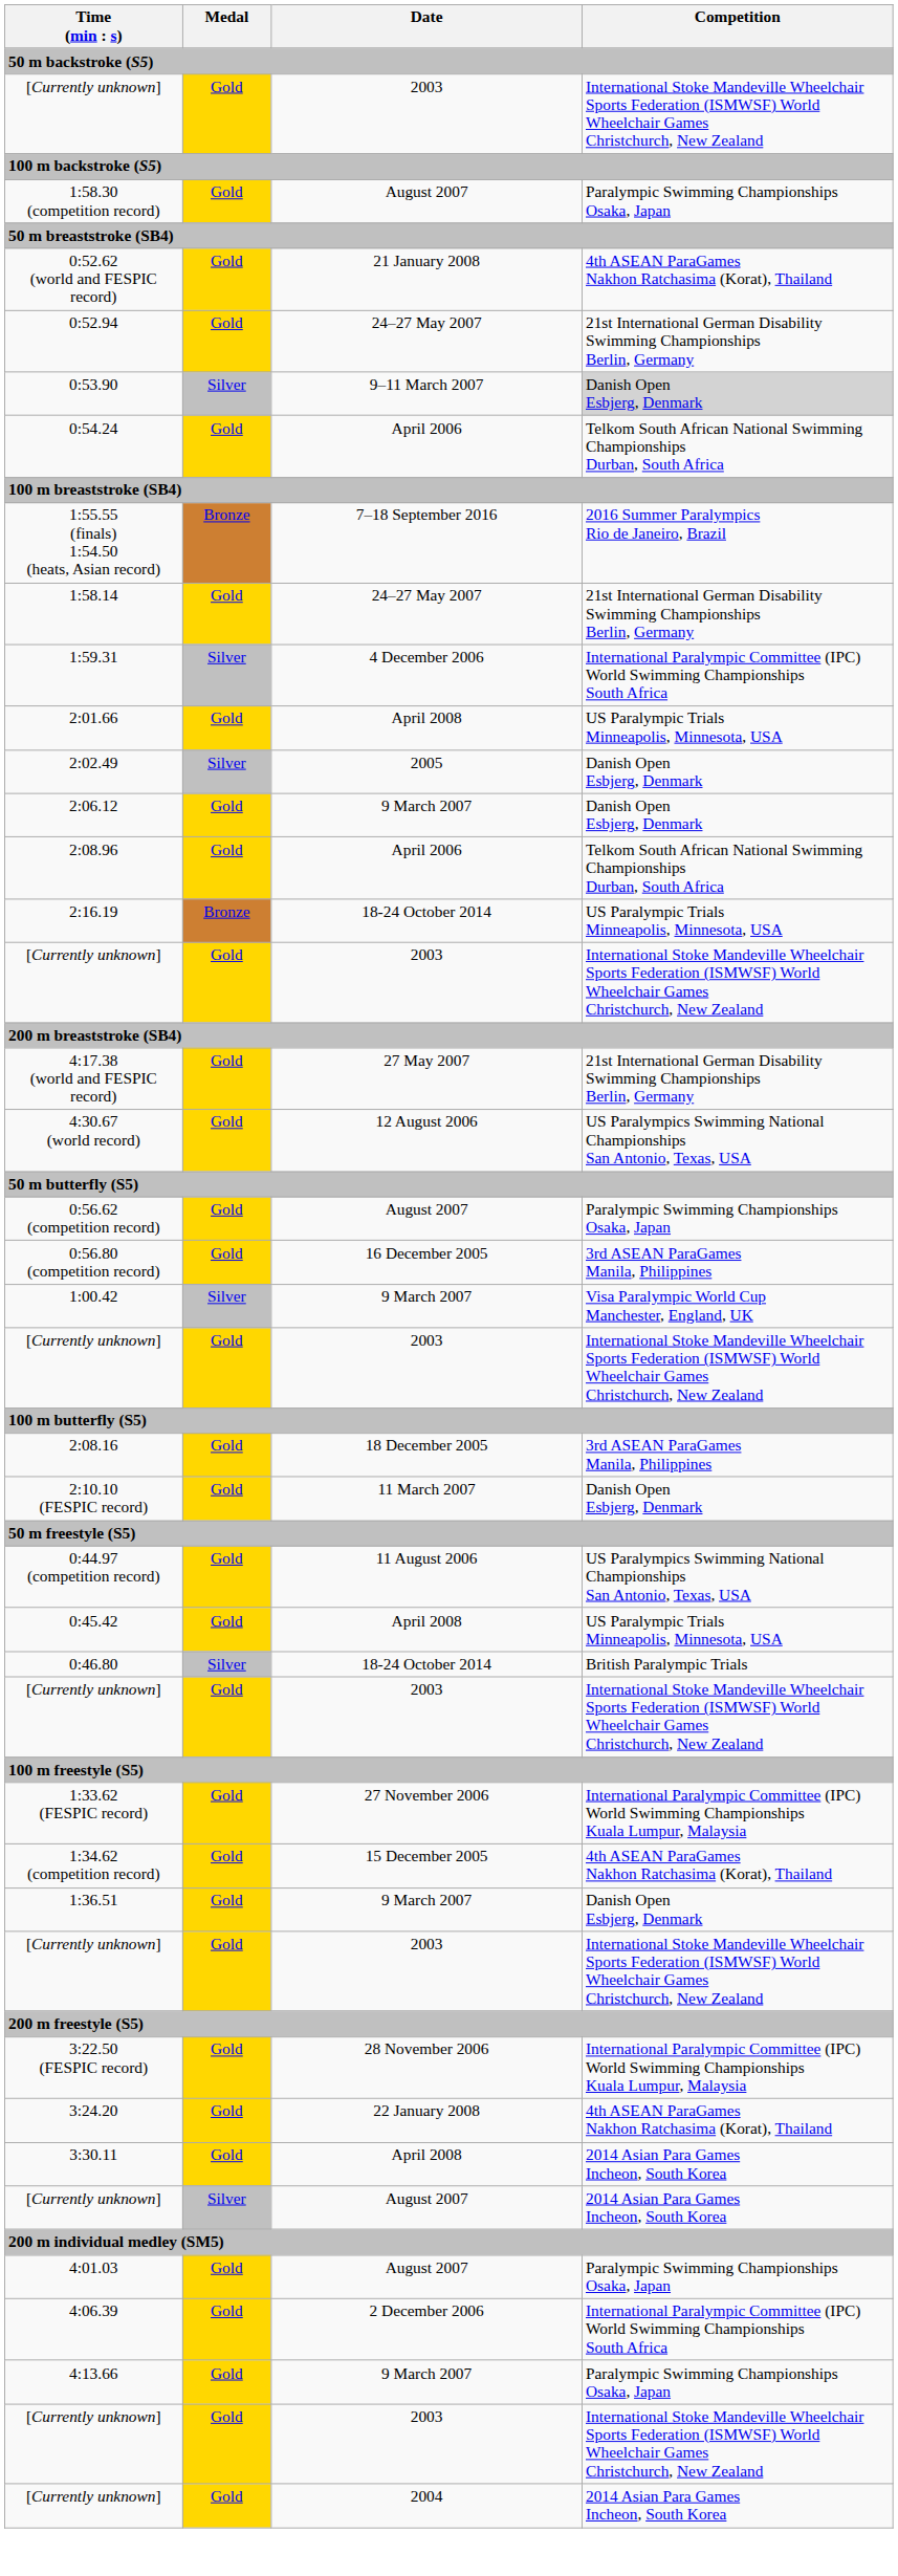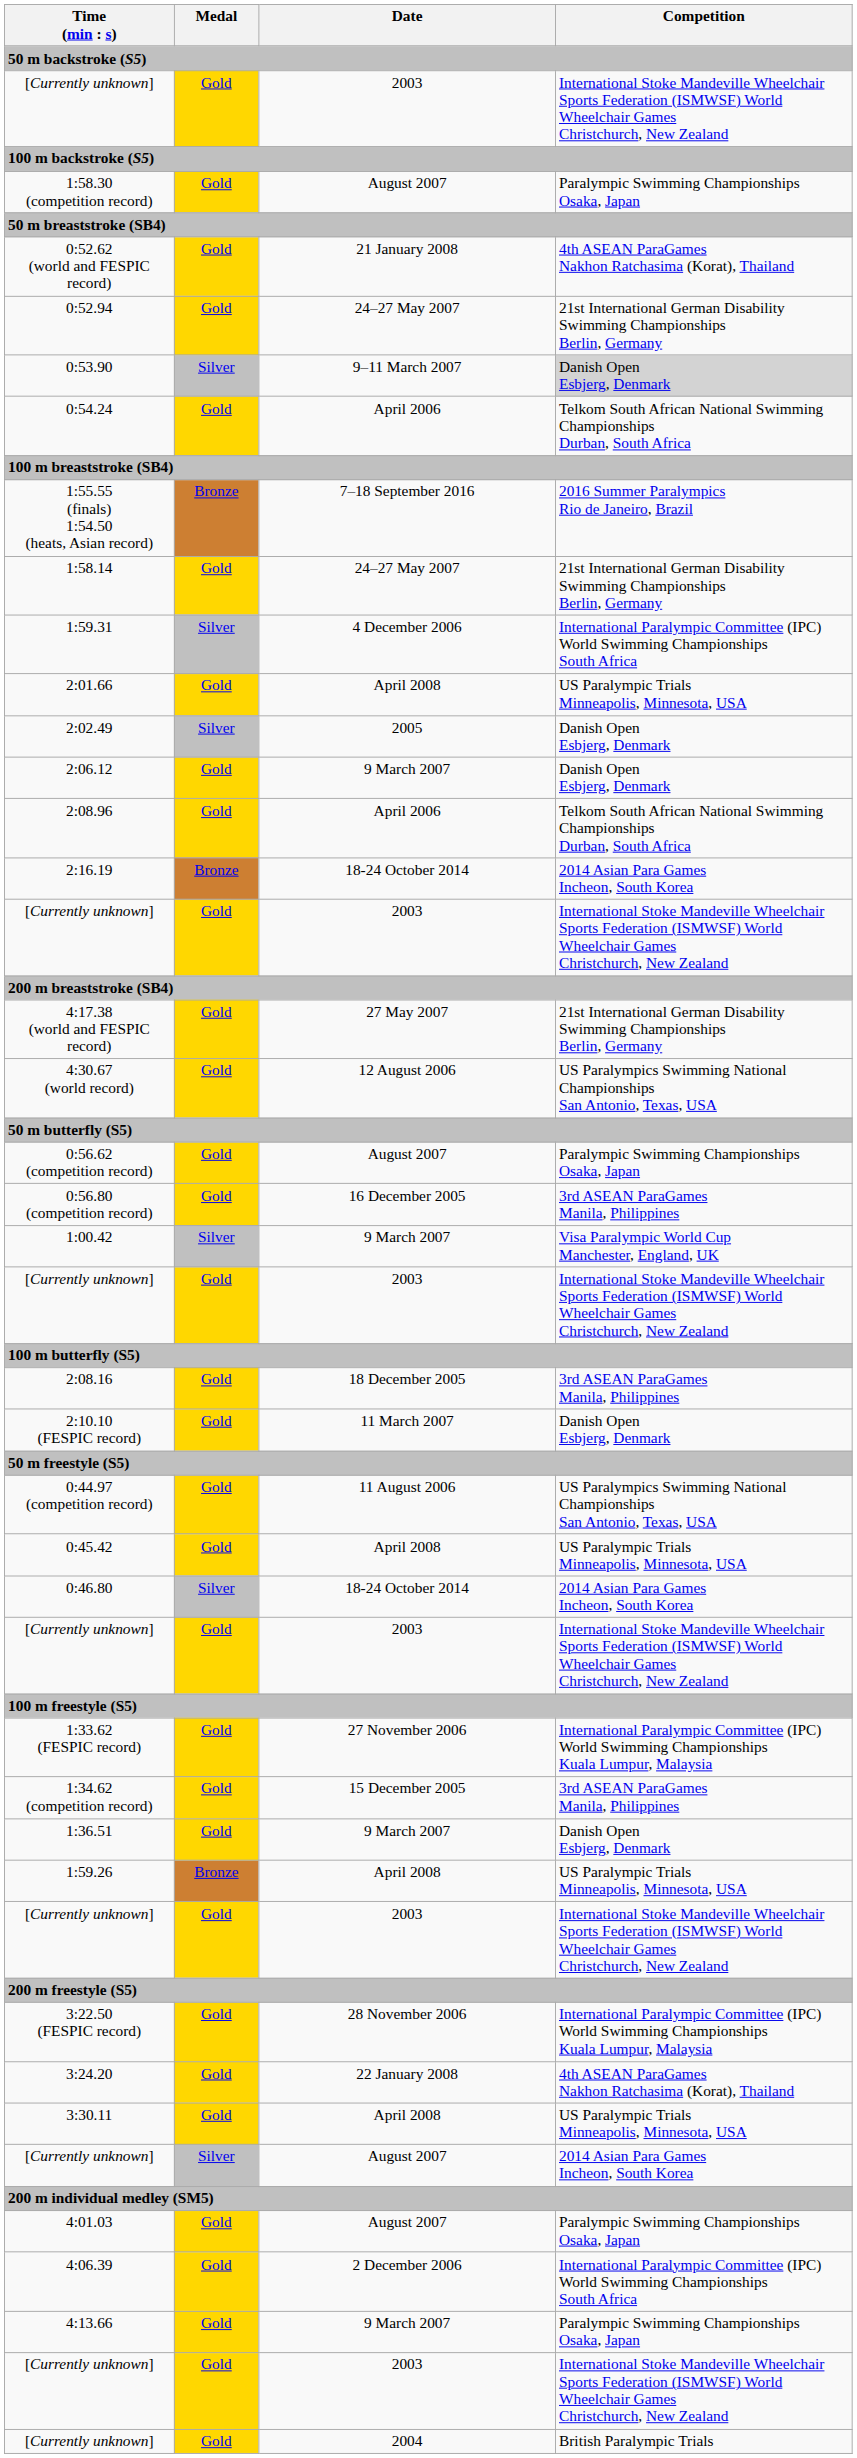 <table class=wikitable width=100%>
 <tr valign=top>
 <th width=20%>Time<br>(<a href='#'>min</a> : <a href='#'>s</a>)</th>
 <th width=10%>Medal</th>
 <th width=35%>Date</th>
 <th width=35%>Competition</th>
 </tr>
 <tr>
 <td colspan=4 bgcolor=silver><strong>50 m backstroke (<em>S5</em>)</strong></td>
 </tr>
 <tr valign=top>
 <td align=center>[<em>Currently unknown</em>]</td>
 <td align=center bgcolor=gold><a href='#'>Gold</a></td>
 <td align=center>2003</td>
 <td><a href='#'>International Stoke Mandeville Wheelchair Sports Federation (ISMWSF) World Wheelchair Games</a><br><a href='#'>Christchurch</a>, <a href='#'>New Zealand</a></td>
 </tr>
 <tr>
 <td colspan=4 bgcolor=silver><strong>100 m backstroke (<em>S5</em>)</strong></td>
 </tr>
 <tr valign=top>
 <td align=center>1:58.30<br>(competition record)</td>
 <td align=center bgcolor=gold><a href='#'>Gold</a></td>
 <td align=center>August 2007</td>
 <td>Paralympic Swimming Championships<br><a href='#'>Osaka</a>, <a href='#'>Japan</a></td>
 </tr>
 <tr>
 <td colspan=4 bgcolor=silver><strong>50 m breaststroke (SB4)</strong></td>
 </tr>
 <tr valign=top>
 <td align=center>0:52.62<br>(world and FESPIC record)</td>
 <td align=center bgcolor=gold><a href='#'>Gold</a></td>
 <td align=center>21 January 2008</td>
 <td><a href='#'>4th ASEAN ParaGames</a><br><a href='#'>Nakhon Ratchasima</a> (Korat), <a href='#'>Thailand</a></td>
 </tr>
 <tr valign=top>
 <td align=center>0:52.94</td>
 <td align=center bgcolor=gold><a href='#'>Gold</a></td>
 <td align=center>24–27 May 2007</td>
 <td>21st International German Disability Swimming Championships<br><a href='#'>Berlin</a>, <a href='#'>Germany</a></td>
 </tr>
 <tr valign=top>
 <td align=center>0:53.90</td>
 <td align=center bgcolor=silver><a href='#'>Silver</a></td>
 <td align=center>9–11 March 2007</td>
 <td style="background: lightgrey;">Danish Open<br><a href='#'>Esbjerg</a>, <a href='#'>Denmark</a></td>
 </tr>
 <tr valign=top>
 <td align=center>0:54.24</td>
 <td align=center bgcolor=gold><a href='#'>Gold</a></td>
 <td align=center>April 2006</td>
 <td>Telkom South African National Swimming Championships<br><a href='#'>Durban</a>, <a href='#'>South Africa</a></td>
 </tr>
 <tr>
 <td colspan=4 bgcolor=silver><strong>100 m breaststroke (SB4)</strong></td>
 </tr>
 <tr valign=top>
 <td align=center>1:55.55<br>(finals)<br>1:54.50<br>(heats, Asian record)</td>
 <td align=center bgcolor=#CD7F32><a href='#'>Bronze</a></td>
 <td align=center>7–18 September 2016</td>
 <td><a href='#'>2016 Summer Paralympics</a><br><a href='#'>Rio de Janeiro</a>, <a href='#'>Brazil</a></td>
 </tr>
 <tr valign=top>
 <td align=center>1:58.14<br></td>
 <td align=center bgcolor=gold><a href='#'>Gold</a></td>
 <td align=center>24–27 May 2007</td>
 <td>21st International German Disability Swimming Championships<br><a href='#'>Berlin</a>, <a href='#'>Germany</a></td>
 </tr>
 <tr valign=top>
 <td align=center>1:59.31</td>
 <td align=center bgcolor=silver><a href='#'>Silver</a></td>
 <td align=center>4 December 2006</td>
 <td><a href='#'>International Paralympic Committee</a> (IPC) World Swimming Championships<br><a href='#'>South Africa</a></td>
 </tr>
 <tr valign=top>
 <td align=center>2:01.66</td>
 <td align=center bgcolor=gold><a href='#'>Gold</a></td>
 <td align=center>April 2008</td>
 <td>US Paralympic Trials<br><a href='#'>Minneapolis</a>, <a href='#'>Minnesota</a>, <a href='#'>USA</a></td>
 </tr>
 <tr valign=top>
 <td align=center>2:02.49</td>
 <td align=center bgcolor=silver><a href='#'>Silver</a></td>
 <td align=center>2005</td>
 <td>Danish Open<br><a href='#'>Esbjerg</a>, <a href='#'>Denmark</a></td>
 </tr>
 <tr valign=top>
 <td align=center>2:06.12</td>
 <td align=center bgcolor=gold><a href='#'>Gold</a></td>
 <td align=center>9 March 2007</td>
 <td>Danish Open<br><a href='#'>Esbjerg</a>, <a href='#'>Denmark</a></td>
 </tr>
 <tr valign=top>
 <td align=center>2:08.96</td>
 <td align=center bgcolor=gold><a href='#'>Gold</a></td>
 <td align=center>April 2006</td>
 <td>Telkom South African National Swimming Championships<br><a href='#'>Durban</a>, <a href='#'>South Africa</a></td>
 </tr>
 <tr valign=top>
 <td align=center>2:16.19<br></td>
 <td align=center bgcolor=#CD7F32><a href='#'>Bronze</a></td>
 <td align=center>18-24 October 2014</td>
-<td>US Paralympic Trials<br><a href='#'>Minneapolis</a>, <a href='#'>Minnesota</a>, <a href='#'>USA</a></td>
+<td><a href='#'>2014 Asian Para Games</a><br><a href='#'>Incheon</a>, <a href='#'>South Korea</a></td>
 </tr>
 <tr valign=top>
 <td align=center>[<em>Currently unknown</em>]</td>
 <td align=center bgcolor=gold><a href='#'>Gold</a></td>
 <td align=center>2003</td>
 <td><a href='#'>International Stoke Mandeville Wheelchair Sports Federation (ISMWSF) World Wheelchair Games</a><br><a href='#'>Christchurch</a>, <a href='#'>New Zealand</a></td>
 </tr>
 <tr>
 <td colspan=4 bgcolor=silver><strong>200 m breaststroke (SB4)</strong></td>
 </tr>
 <tr valign=top>
 <td align=center>4:17.38<br>(world and FESPIC record)</td>
 <td align=center bgcolor=gold><a href='#'>Gold</a></td>
 <td align=center>27 May 2007</td>
 <td>21st International German Disability Swimming Championships<br><a href='#'>Berlin</a>, <a href='#'>Germany</a></td>
 </tr>
 <tr valign=top>
 <td align=center>4:30.67<br>(world record)</td>
 <td align=center bgcolor=gold><a href='#'>Gold</a></td>
 <td align=center>12 August 2006</td>
 <td>US Paralympics Swimming National Championships<br><a href='#'>San Antonio</a>, <a href='#'>Texas</a>, <a href='#'>USA</a></td>
 </tr>
 <tr>
 <td colspan=4 bgcolor=silver><strong>50 m butterfly (S5)</strong></td>
 </tr>
 <tr valign=top>
 <td align=center>0:56.62<br>(competition record)</td>
 <td align=center bgcolor=gold><a href='#'>Gold</a></td>
 <td align=center>August 2007</td>
 <td>Paralympic Swimming Championships<br><a href='#'>Osaka</a>, <a href='#'>Japan</a></td>
 </tr>
 <tr valign=top>
 <td align=center>0:56.80<br>(competition record)</td>
 <td align=center bgcolor=gold><a href='#'>Gold</a></td>
 <td align=center>16 December 2005</td>
 <td><a href='#'>3rd ASEAN ParaGames</a><br><a href='#'>Manila</a>, <a href='#'>Philippines</a></td>
 </tr>
 <tr valign=top>
 <td align=center>1:00.42</td>
 <td align=center bgcolor=silver><a href='#'>Silver</a></td>
 <td align=center>9 March 2007</td>
 <td><a href='#'>Visa Paralympic World Cup</a><br><a href='#'>Manchester</a>, <a href='#'>England</a>, <a href='#'>UK</a></td>
 </tr>
 <tr valign=top>
 <td align=center>[<em>Currently unknown</em>]</td>
 <td align=center bgcolor=gold><a href='#'>Gold</a></td>
 <td align=center>2003</td>
 <td><a href='#'>International Stoke Mandeville Wheelchair Sports Federation (ISMWSF) World Wheelchair Games</a><br><a href='#'>Christchurch</a>, <a href='#'>New Zealand</a></td>
 </tr>
 <tr>
 <td colspan=4 bgcolor=silver><strong>100 m butterfly (S5)</strong></td>
 </tr>
 <tr valign=top>
 <td align=center>2:08.16</td>
 <td align=center bgcolor=gold><a href='#'>Gold</a></td>
 <td align=center>18 December 2005</td>
 <td><a href='#'>3rd ASEAN ParaGames</a><br><a href='#'>Manila</a>, <a href='#'>Philippines</a></td>
 </tr>
 <tr valign=top>
 <td align=center>2:10.10<br>(FESPIC record)</td>
 <td align=center bgcolor=gold><a href='#'>Gold</a></td>
 <td align=center>11 March 2007</td>
 <td>Danish Open<br><a href='#'>Esbjerg</a>, <a href='#'>Denmark</a></td>
 </tr>
 <tr>
 <td colspan=4 bgcolor=silver><strong>50 m freestyle (S5)</strong></td>
 </tr>
 <tr valign=top>
 <td align=center>0:44.97<br>(competition record)</td>
 <td align=center bgcolor=gold><a href='#'>Gold</a></td>
 <td align=center>11 August 2006</td>
 <td>US Paralympics Swimming National Championships<br><a href='#'>San Antonio</a>, <a href='#'>Texas</a>, <a href='#'>USA</a></td>
 </tr>
 <tr valign=top>
 <td align=center>0:45.42</td>
 <td align=center bgcolor=gold><a href='#'>Gold</a></td>
 <td align=center>April 2008</td>
 <td>US Paralympic Trials<br><a href='#'>Minneapolis</a>, <a href='#'>Minnesota</a>, <a href='#'>USA</a></td>
 </tr>
 <tr valign=top>
 <td align=center>0:46.80</td>
 <td align=center bgcolor=silver><a href='#'>Silver</a></td>
 <td align=center>18-24 October 2014</td>
-<td>British Paralympic Trials</td>
+<td><a href='#'>2014 Asian Para Games</a><br><a href='#'>Incheon</a>, <a href='#'>South Korea</a></td>
 </tr>
 <tr valign=top>
 <td align=center>[<em>Currently unknown</em>]</td>
 <td align=center bgcolor=gold><a href='#'>Gold</a></td>
 <td align=center>2003</td>
 <td><a href='#'>International Stoke Mandeville Wheelchair Sports Federation (ISMWSF) World Wheelchair Games</a><br><a href='#'>Christchurch</a>, <a href='#'>New Zealand</a></td>
 </tr>
 <tr>
 <td colspan=4 bgcolor=silver><strong>100 m freestyle (S5)</strong></td>
 </tr>
 <tr valign=top>
 <td align=center>1:33.62<br>(FESPIC record)</td>
 <td align=center bgcolor=gold><a href='#'>Gold</a></td>
 <td align=center>27 November 2006</td>
 <td><a href='#'>International Paralympic Committee</a> (IPC) World Swimming Championships<br><a href='#'>Kuala Lumpur</a>, <a href='#'>Malaysia</a></td>
 </tr>
 <tr valign=top>
 <td align=center>1:34.62<br>(competition record)</td>
 <td align=center bgcolor=gold><a href='#'>Gold</a></td>
 <td align=center>15 December 2005</td>
-<td><a href='#'>4th ASEAN ParaGames</a><br><a href='#'>Nakhon Ratchasima</a> (Korat), <a href='#'>Thailand</a></td>
+<td><a href='#'>3rd ASEAN ParaGames</a><br><a href='#'>Manila</a>, <a href='#'>Philippines</a></td>
 </tr>
 <tr valign=top>
 <td align=center>1:36.51</td>
 <td align=center bgcolor=gold><a href='#'>Gold</a></td>
 <td align=center>9 March 2007</td>
 <td>Danish Open<br><a href='#'>Esbjerg</a>, <a href='#'>Denmark</a></td>
+</tr>
+<tr valign=top>
+<td align=center>1:59.26</td>
+<td align=center bgcolor=#CD7F32><a href='#'>Bronze</a></td>
+<td align=center>April 2008</td>
+<td>US Paralympic Trials<br><a href='#'>Minneapolis</a>, <a href='#'>Minnesota</a>, <a href='#'>USA</a></td>
 </tr>
 <tr valign=top>
 <td align=center>[<em>Currently unknown</em>]</td>
 <td align=center bgcolor=gold><a href='#'>Gold</a></td>
 <td align=center>2003</td>
 <td><a href='#'>International Stoke Mandeville Wheelchair Sports Federation (ISMWSF) World Wheelchair Games</a><br><a href='#'>Christchurch</a>, <a href='#'>New Zealand</a></td>
 </tr>
 <tr>
 <td colspan=4 bgcolor=silver><strong>200 m freestyle (S5)</strong></td>
 </tr>
 <tr valign=top>
 <td align=center>3:22.50<br>(FESPIC record)</td>
 <td align=center bgcolor=gold><a href='#'>Gold</a></td>
 <td align=center>28 November 2006</td>
 <td><a href='#'>International Paralympic Committee</a> (IPC) World Swimming Championships<br><a href='#'>Kuala Lumpur</a>, <a href='#'>Malaysia</a></td>
 </tr>
 <tr valign=top>
 <td align=center>3:24.20</td>
 <td align=center bgcolor=gold><a href='#'>Gold</a></td>
 <td align=center>22 January 2008</td>
 <td><a href='#'>4th ASEAN ParaGames</a><br><a href='#'>Nakhon Ratchasima</a> (Korat), <a href='#'>Thailand</a></td>
 </tr>
 <tr valign=top>
 <td align=center>3:30.11</td>
 <td align=center bgcolor=gold><a href='#'>Gold</a></td>
 <td align=center>April 2008</td>
-<td><a href='#'>2014 Asian Para Games</a><br><a href='#'>Incheon</a>, <a href='#'>South Korea</a></td>
+<td>US Paralympic Trials<br><a href='#'>Minneapolis</a>, <a href='#'>Minnesota</a>, <a href='#'>USA</a></td>
 </tr>
 <tr valign=top>
 <td align=center>[<em>Currently unknown</em>]</td>
 <td align=center bgcolor=silver><a href='#'>Silver</a></td>
 <td align=center>August 2007</td>
 <td><a href='#'>2014 Asian Para Games</a><br><a href='#'>Incheon</a>, <a href='#'>South Korea</a></td>
 </tr>
 <tr>
 <td colspan=4 bgcolor=silver><strong>200 m individual medley (SM5)</strong></td>
 </tr>
 <tr valign=top>
 <td align=center>4:01.03</td>
 <td align=center bgcolor=gold><a href='#'>Gold</a></td>
 <td align=center>August 2007</td>
 <td>Paralympic Swimming Championships<br><a href='#'>Osaka</a>, <a href='#'>Japan</a></td>
 </tr>
 <tr valign=top>
 <td align=center>4:06.39</td>
 <td align=center bgcolor=gold><a href='#'>Gold</a></td>
 <td align=center>2 December 2006</td>
 <td><a href='#'>International Paralympic Committee</a> (IPC) World Swimming Championships<br><a href='#'>South Africa</a></td>
 </tr>
 <tr valign=top>
 <td align=center>4:13.66</td>
 <td align=center bgcolor=gold><a href='#'>Gold</a></td>
 <td align=center>9 March 2007</td>
 <td>Paralympic Swimming Championships<br><a href='#'>Osaka</a>, <a href='#'>Japan</a></td>
 </tr>
 <tr valign=top>
 <td align=center>[<em>Currently unknown</em>]</td>
 <td align=center bgcolor=gold><a href='#'>Gold</a></td>
 <td align=center>2003</td>
 <td><a href='#'>International Stoke Mandeville Wheelchair Sports Federation (ISMWSF) World Wheelchair Games</a><br><a href='#'>Christchurch</a>, <a href='#'>New Zealand</a></td>
 </tr>
 <tr valign=top>
 <td align=center>[<em>Currently unknown</em>]</td>
 <td align=center bgcolor=gold><a href='#'>Gold</a></td>
 <td align=center>2004</td>
-<td><a href='#'>2014 Asian Para Games</a><br><a href='#'>Incheon</a>, <a href='#'>South Korea</a></td>
+<td>British Paralympic Trials</td>
 </tr>
 </table>
